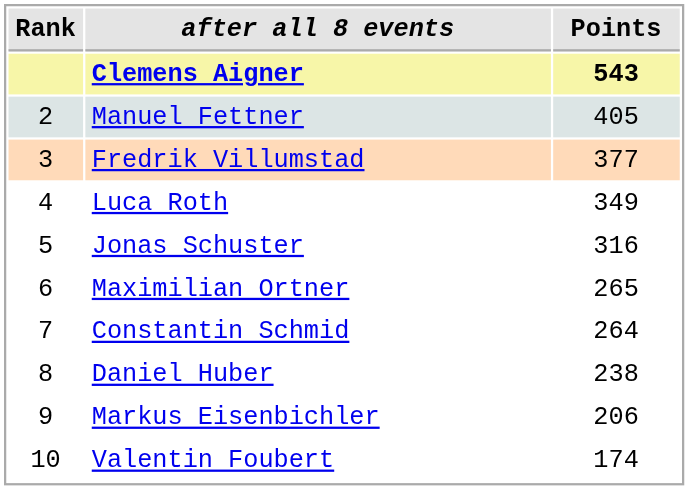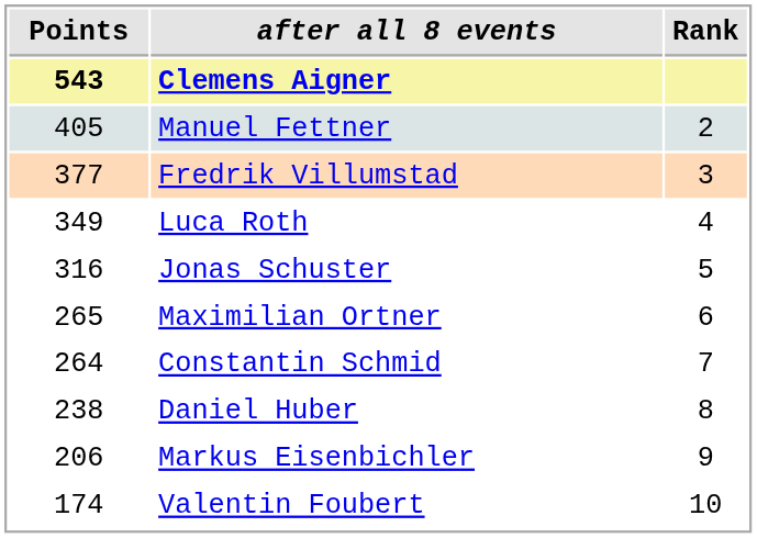 <table cellspacing="1" cellpadding="3" style="border:1px solid #AAAAAA;font-size:86%">
 <tr style="background-color: #E4E4E4;">
+<th style="border-bottom:1px solid #AAAAAA; width: 50px;">Points</th>
+<th style="border-bottom:1px solid #AAAAAA; width: 200px;"><em>after all 8 events</em></th>
 <th style="border-bottom:1px solid #AAAAAA; width: 10px;">Rank</th>
-<th style="border-bottom:1px solid #AAAAAA; width: 200px;"><em>after all 8 events</em></th>
-<th style="border-bottom:1px solid #AAAAAA; width: 50px;">Points</th>
 </tr>
 <tr style="background:#f7f6a8;">
+<td align=center><strong>543</strong></td>
+<td> <strong><a href='#'>Clemens Aigner</a></strong></td>
 <td align=center></td>
-<td> <strong><a href='#'>Clemens Aigner</a></strong></td>
-<td align=center><strong>543</strong></td>
 </tr>
 <tr style="background:#dce5e5;">
+<td align=center>405</td>
+<td> <a href='#'>Manuel Fettner</a></td>
 <td align=center>2</td>
-<td> <a href='#'>Manuel Fettner</a></td>
-<td align=center>405</td>
 </tr>
 <tr style="background:#ffdab9;">
+<td align=center>377</td>
+<td> <a href='#'>Fredrik Villumstad</a></td>
 <td align=center>3</td>
-<td> <a href='#'>Fredrik Villumstad</a></td>
-<td align=center>377</td>
 </tr>
 <tr>
+<td align=center>349</td>
+<td> <a href='#'>Luca Roth</a></td>
 <td align=center>4</td>
-<td> <a href='#'>Luca Roth</a></td>
-<td align=center>349</td>
 </tr>
 <tr>
+<td align=center>316</td>
+<td> <a href='#'>Jonas Schuster</a></td>
 <td align=center>5</td>
-<td> <a href='#'>Jonas Schuster</a></td>
-<td align=center>316</td>
 </tr>
 <tr>
+<td align=center>265</td>
+<td> <a href='#'>Maximilian Ortner</a></td>
 <td align=center>6</td>
-<td> <a href='#'>Maximilian Ortner</a></td>
-<td align=center>265</td>
 </tr>
 <tr>
+<td align=center>264</td>
+<td> <a href='#'>Constantin Schmid</a></td>
 <td align=center>7</td>
-<td> <a href='#'>Constantin Schmid</a></td>
-<td align=center>264</td>
 </tr>
 <tr>
+<td align=center>238</td>
+<td> <a href='#'>Daniel Huber</a></td>
 <td align=center>8</td>
-<td> <a href='#'>Daniel Huber</a></td>
-<td align=center>238</td>
 </tr>
 <tr>
+<td align=center>206</td>
+<td> <a href='#'>Markus Eisenbichler</a></td>
 <td align=center>9</td>
-<td> <a href='#'>Markus Eisenbichler</a></td>
-<td align=center>206</td>
 </tr>
 <tr>
+<td align=center>174</td>
+<td> <a href='#'>Valentin Foubert</a></td>
 <td align=center>10</td>
-<td> <a href='#'>Valentin Foubert</a></td>
-<td align=center>174</td>
 </tr>
 </table>
